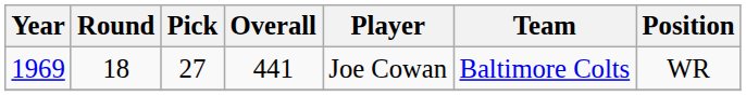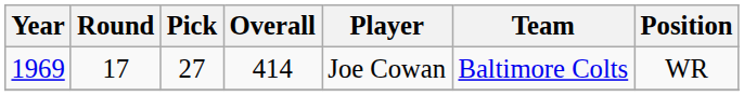 <table class="wikitable sortable" style="text-align: center;">
 <tr>
 <th>Year</th>
 <th>Round</th>
 <th>Pick</th>
 <th>Overall</th>
 <th>Player</th>
 <th>Team</th>
 <th>Position</th>
 </tr>
 <tr>
 <td><a href='#'>1969</a></td>
-<td>18</td>
+<td>17</td>
 <td>27</td>
-<td>441</td>
+<td>414</td>
 <td>Joe Cowan</td>
 <td><a href='#'>Baltimore Colts</a></td>
 <td>WR</td>
 </tr>
 <tr>
 </tr>
 </table>
